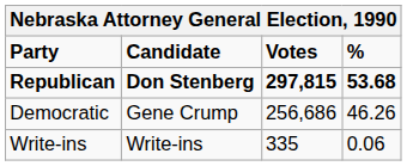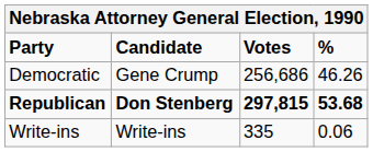 <table class="wikitable">
 <tr>
 <th colspan="4">Nebraska Attorney General Election, 1990</th>
 </tr>
 <tr>
 <td><strong>Party</strong></td>
 <td><strong>Candidate</strong></td>
 <td><strong>Votes</strong></td>
 <td><strong>%</strong></td>
 </tr>
 <tr>
+<td>Democratic</td>
+<td>Gene Crump</td>
+<td>256,686</td>
+<td>46.26</td>
+</tr>
+<tr>
 <td><strong>Republican</strong></td>
 <td><strong>Don Stenberg</strong></td>
 <td><strong>297,815</strong></td>
 <td><strong>53.68</strong></td>
-</tr>
-<tr>
-<td>Democratic</td>
-<td>Gene Crump</td>
-<td>256,686</td>
-<td>46.26</td>
 </tr>
 <tr>
 <td>Write-ins</td>
 <td>Write-ins</td>
 <td>335</td>
 <td>0.06</td>
 </tr>
 </table>
